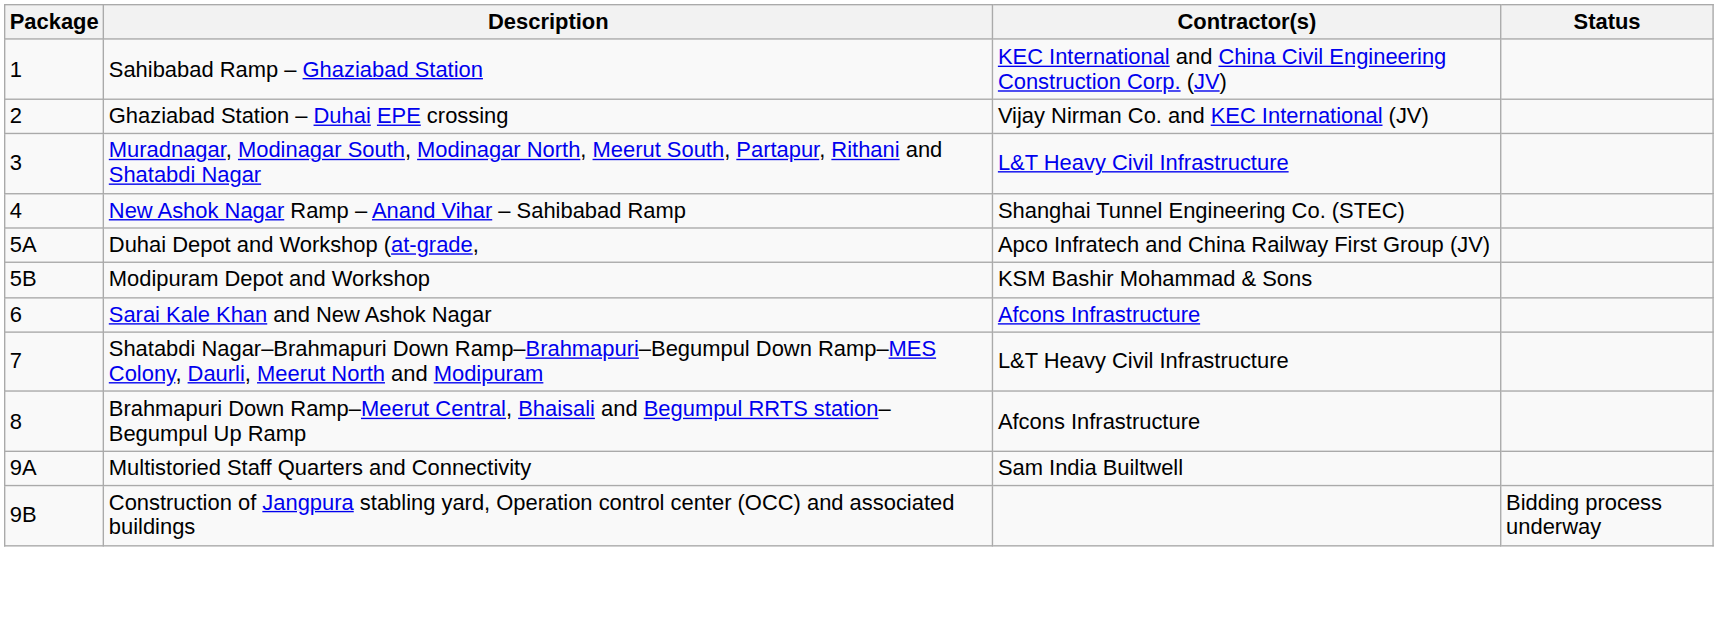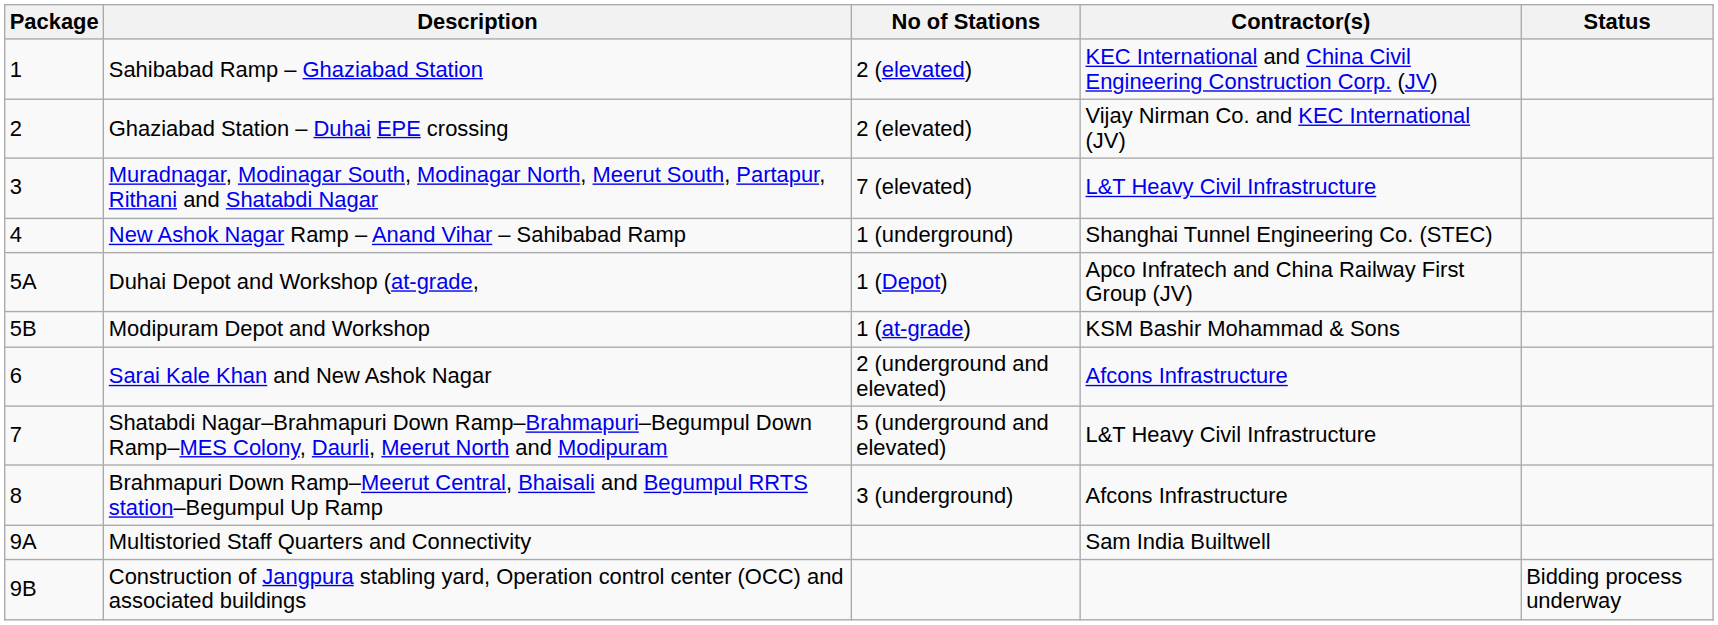 <table class="wikitable sortable">
 <tr>
 <th>Package</th>
 <th>Description</th>
+<th>No of Stations</th>
 <th>Contractor(s)</th>
 <th>Status</th>
 </tr>
 <tr>
 <td>1</td>
 <td>Sahibabad Ramp – <a href='#'>Ghaziabad Station</a></td>
+<td>2 (<a href='#'>elevated</a>)</td>
 <td><a href='#'>KEC International</a> and <a href='#'>China Civil Engineering Construction Corp.</a> (<a href='#'>JV</a>)</td>
 <td></td>
 </tr>
 <tr>
 <td>2</td>
 <td>Ghaziabad Station – <a href='#'>Duhai</a> <a href='#'>EPE</a> crossing</td>
+<td>2 (elevated)</td>
 <td>Vijay Nirman Co. and <a href='#'>KEC International</a> (JV)</td>
 <td></td>
 </tr>
 <tr>
 <td>3</td>
 <td><a href='#'>Muradnagar</a>, <a href='#'>Modinagar South</a>, <a href='#'>Modinagar North</a>, <a href='#'>Meerut South</a>, <a href='#'>Partapur</a>, <a href='#'>Rithani</a> and <a href='#'>Shatabdi Nagar</a></td>
+<td>7 (elevated)</td>
 <td><a href='#'>L&T Heavy Civil Infrastructure</a></td>
 <td></td>
 </tr>
 <tr>
 <td>4</td>
 <td><a href='#'>New Ashok Nagar</a> Ramp – <a href='#'>Anand Vihar</a> – Sahibabad Ramp</td>
+<td>1 (underground)</td>
 <td>Shanghai Tunnel Engineering Co. (STEC)</td>
 <td></td>
 </tr>
 <tr>
 <td>5A</td>
 <td>Duhai Depot and Workshop (<a href='#'>at-grade</a>,</td>
+<td>1 (<a href='#'>Depot</a>)</td>
 <td>Apco Infratech and China Railway First Group (JV)</td>
 <td></td>
 </tr>
 <tr>
 <td>5B</td>
 <td>Modipuram Depot and Workshop</td>
+<td>1 (<a href='#'>at-grade</a>)</td>
 <td>KSM Bashir Mohammad & Sons</td>
 <td></td>
 </tr>
 <tr>
 <td>6</td>
 <td><a href='#'>Sarai Kale Khan</a> and New Ashok Nagar</td>
+<td>2 (underground and elevated)</td>
 <td><a href='#'>Afcons Infrastructure</a></td>
 <td></td>
 </tr>
 <tr>
 <td>7</td>
 <td>Shatabdi Nagar–Brahmapuri Down Ramp–<a href='#'>Brahmapuri</a>–Begumpul Down Ramp–<a href='#'>MES Colony</a>, <a href='#'>Daurli</a>, <a href='#'>Meerut North</a> and <a href='#'>Modipuram</a></td>
+<td>5 (underground and elevated)</td>
 <td>L&T Heavy Civil Infrastructure</td>
 <td></td>
 </tr>
 <tr>
 <td>8</td>
 <td>Brahmapuri Down Ramp–<a href='#'>Meerut Central</a>, <a href='#'>Bhaisali</a> and <a href='#'>Begumpul RRTS station</a>–Begumpul Up Ramp</td>
+<td>3 (underground)</td>
 <td>Afcons Infrastructure</td>
 <td></td>
 </tr>
 <tr>
 <td>9A</td>
 <td>Multistoried Staff Quarters and Connectivity</td>
+<td></td>
 <td>Sam India Builtwell</td>
 <td></td>
 </tr>
 <tr>
 <td>9B</td>
 <td>Construction of <a href='#'>Jangpura</a> stabling yard, Operation control center (OCC) and associated buildings</td>
 <td></td>
+<td></td>
 <td>Bidding process underway</td>
 </tr>
 </table>
